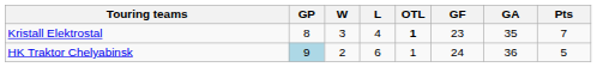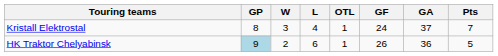 <table class="wikitable">
 <tr>
 <th width="40%" bgcolor="#e0e0e0">Touring teams</th>
 <th width="5%" bgcolor="#e0e0e0">GP</th>
 <th width="5%" bgcolor="#e0e0e0">W</th>
 <th width="5%" bgcolor="#e0e0e0">L</th>
 <th width="5%" bgcolor="#e0e0e0">OTL</th>
 <th width="7.5%" bgcolor="#e0e0e0">GF</th>
 <th width="7.5%" bgcolor="#e0e0e0">GA</th>
 <th width="7.5%" bgcolor="#e0e0e0">Pts</th>
 </tr>
 <tr align="center">
 <td align="left"><a href='#'>Kristall Elektrostal</a></td>
 <td>8</td>
 <td>3</td>
 <td>4</td>
-<td><strong>1</strong></td>
-<td>23</td>
-<td>35</td>
+<td>1</td>
+<td>24</td>
+<td>37</td>
 <td>7</td>
 </tr>
 <tr align="center">
 <td align="left"><a href='#'>HK Traktor Chelyabinsk</a></td>
 <td style="background: lightblue;">9</td>
 <td>2</td>
 <td>6</td>
 <td>1</td>
-<td>24</td>
+<td>26</td>
 <td>36</td>
 <td>5</td>
 </tr>
 </table>
